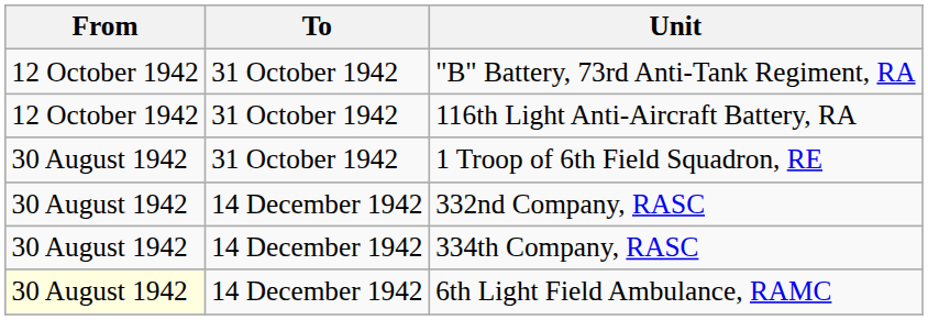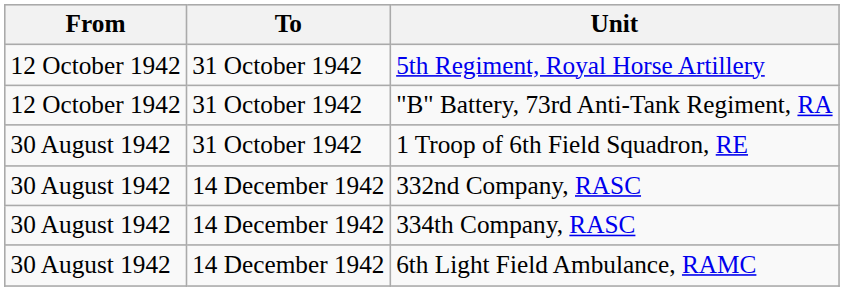 <table class="wikitable">
 <tr>
 <th>From</th>
 <th>To</th>
 <th>Unit</th>
 </tr>
 <tr>
 <td>12 October 1942</td>
 <td>31 October 1942</td>
-<td>"B" Battery, 73rd Anti-Tank Regiment, <a href='#'>RA</a></td>
+<td><a href='#'>5th Regiment, Royal Horse Artillery</a></td>
 </tr>
 <tr>
 <td>12 October 1942</td>
 <td>31 October 1942</td>
-<td>116th Light Anti-Aircraft Battery, RA</td>
+<td>"B" Battery, 73rd Anti-Tank Regiment, <a href='#'>RA</a></td>
 </tr>
 <tr>
 <td>30 August 1942</td>
 <td>31 October 1942</td>
 <td>1 Troop of 6th Field Squadron, <a href='#'>RE</a></td>
 </tr>
 <tr>
 <td>30 August 1942</td>
 <td>14 December 1942</td>
 <td>332nd Company, <a href='#'>RASC</a></td>
 </tr>
 <tr>
 <td>30 August 1942</td>
 <td>14 December 1942</td>
 <td>334th Company, <a href='#'>RASC</a></td>
 </tr>
 <tr>
-<td style="background: lightyellow;">30 August 1942</td>
+<td>30 August 1942</td>
 <td>14 December 1942</td>
 <td>6th Light Field Ambulance, <a href='#'>RAMC</a></td>
 </tr>
 </table>
